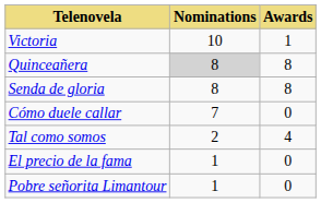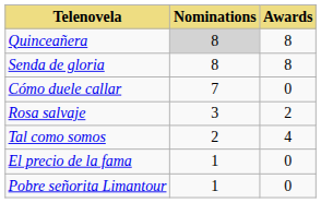 <table class="wikitable sortable" style="margin:1em auto;">
 <tr>
 <th style="background-color:#EEDD82;">Telenovela</th>
 <th style="background-color:#EEDD82;">Nominations</th>
 <th style="background-color:#EEDD82;">Awards</th>
-</tr>
-<tr>
-<td><em><a href='#'>Victoria</a></em></td>
-<td style="text-align:center;">10</td>
-<td style="text-align:center;">1</td>
 </tr>
 <tr>
 <td><em><a href='#'>Quinceañera</a></em></td>
 <td style="background: lightgrey; text-align:center;">8</td>
 <td style="text-align:center;">8</td>
 </tr>
 <tr>
 <td><em><a href='#'>Senda de gloria</a></em></td>
 <td style="text-align:center;">8</td>
 <td style="text-align:center;">8</td>
 </tr>
 <tr>
 <td><em><a href='#'>Cómo duele callar</a></em></td>
 <td style="text-align:center;">7</td>
 <td style="text-align:center;">0</td>
 </tr>
 <tr>
+<td><em><a href='#'>Rosa salvaje</a></em></td>
+<td style="text-align:center;">3</td>
+<td style="text-align:center;">2</td>
+</tr>
+<tr>
 <td><em><a href='#'>Tal como somos</a></em></td>
 <td style="text-align:center;">2</td>
 <td style="text-align:center;">4</td>
 </tr>
 <tr>
 <td><em><a href='#'>El precio de la fama</a></em></td>
 <td style="text-align:center;">1</td>
 <td style="text-align:center;">0</td>
 </tr>
 <tr>
 <td><em><a href='#'>Pobre señorita Limantour</a></em></td>
 <td style="text-align:center;">1</td>
 <td style="text-align:center;">0</td>
 </tr>
 </table>
